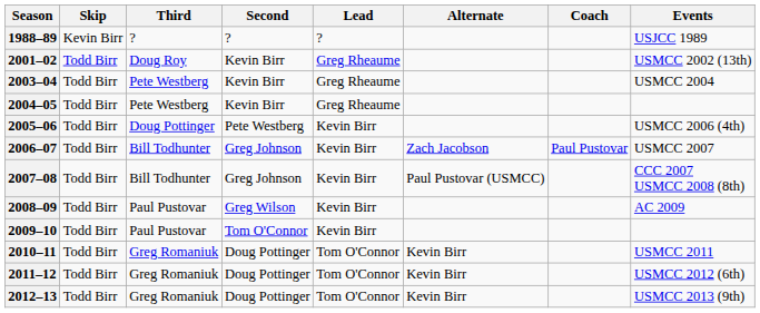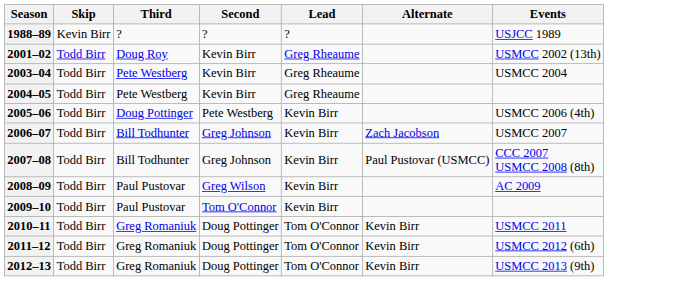 <table class="wikitable">
 <tr>
 <th scope="col">Season</th>
 <th scope="col">Skip</th>
 <th scope="col">Third</th>
 <th scope="col">Second</th>
 <th scope="col">Lead</th>
 <th scope="col">Alternate</th>
-<th scope="col">Coach</th>
 <th scope="col">Events</th>
 </tr>
 <tr>
 <th scope="row">1988–89</th>
 <td>Kevin Birr</td>
 <td>?</td>
 <td>?</td>
 <td>?</td>
-<td></td>
 <td></td>
 <td><a href='#'>USJCC</a> 1989 </td>
 </tr>
 <tr>
 <th scope="row">2001–02</th>
 <td><a href='#'>Todd Birr</a></td>
 <td><a href='#'>Doug Roy</a></td>
 <td>Kevin Birr</td>
 <td><a href='#'>Greg Rheaume</a></td>
 <td></td>
-<td></td>
 <td><a href='#'>USMCC</a> 2002 (13th)</td>
 </tr>
 <tr>
 <th scope="row">2003–04</th>
 <td>Todd Birr</td>
 <td><a href='#'>Pete Westberg</a></td>
 <td>Kevin Birr</td>
 <td>Greg Rheaume</td>
-<td></td>
 <td></td>
 <td>USMCC 2004 </td>
 </tr>
 <tr>
 <th scope="row">2004–05</th>
 <td>Todd Birr</td>
 <td>Pete Westberg</td>
 <td>Kevin Birr</td>
 <td>Greg Rheaume</td>
 <td></td>
 <td></td>
-<td></td>
 </tr>
 <tr>
 <th scope="row">2005–06</th>
 <td>Todd Birr</td>
 <td><a href='#'>Doug Pottinger</a></td>
 <td>Pete Westberg</td>
 <td>Kevin Birr</td>
-<td></td>
 <td></td>
 <td>USMCC 2006 (4th)</td>
 </tr>
 <tr>
 <th scope="row">2006–07</th>
 <td>Todd Birr</td>
 <td><a href='#'>Bill Todhunter</a></td>
 <td><a href='#'>Greg Johnson</a></td>
 <td>Kevin Birr</td>
 <td><a href='#'>Zach Jacobson</a></td>
-<td><a href='#'>Paul Pustovar</a></td>
 <td>USMCC 2007 <br> </td>
 </tr>
 <tr>
 <th scope="row">2007–08</th>
 <td>Todd Birr</td>
 <td>Bill Todhunter</td>
 <td>Greg Johnson</td>
 <td>Kevin Birr</td>
 <td>Paul Pustovar (USMCC)</td>
-<td></td>
 <td><a href='#'>CCC 2007</a> <br><a href='#'>USMCC 2008</a> (8th)</td>
 </tr>
 <tr>
 <th scope="row">2008–09</th>
 <td>Todd Birr</td>
 <td>Paul Pustovar</td>
 <td><a href='#'>Greg Wilson</a></td>
 <td>Kevin Birr</td>
-<td></td>
 <td></td>
 <td><a href='#'>AC 2009</a> </td>
 </tr>
 <tr>
 <th scope="row">2009–10</th>
 <td>Todd Birr</td>
 <td>Paul Pustovar</td>
 <td><a href='#'>Tom O'Connor</a></td>
 <td>Kevin Birr</td>
 <td></td>
 <td></td>
-<td></td>
 </tr>
 <tr>
 <th scope="row">2010–11</th>
 <td>Todd Birr</td>
 <td><a href='#'>Greg Romaniuk</a></td>
 <td>Doug Pottinger</td>
 <td>Tom O'Connor</td>
 <td>Kevin Birr</td>
-<td></td>
 <td><a href='#'>USMCC 2011</a> </td>
 </tr>
 <tr>
 <th scope="row">2011–12</th>
 <td>Todd Birr</td>
 <td>Greg Romaniuk</td>
 <td>Doug Pottinger</td>
 <td>Tom O'Connor</td>
 <td>Kevin Birr</td>
-<td></td>
 <td><a href='#'>USMCC 2012</a> (6th)</td>
 </tr>
 <tr>
 <th scope="row">2012–13</th>
 <td>Todd Birr</td>
 <td>Greg Romaniuk</td>
 <td>Doug Pottinger</td>
 <td>Tom O'Connor</td>
 <td>Kevin Birr</td>
-<td></td>
 <td><a href='#'>USMCC 2013</a> (9th)</td>
 </tr>
 </table>
